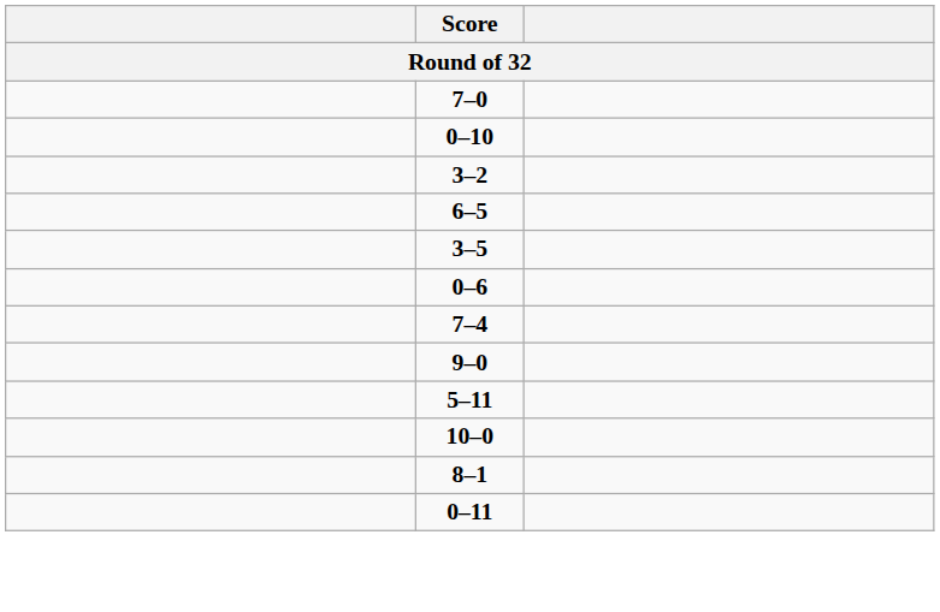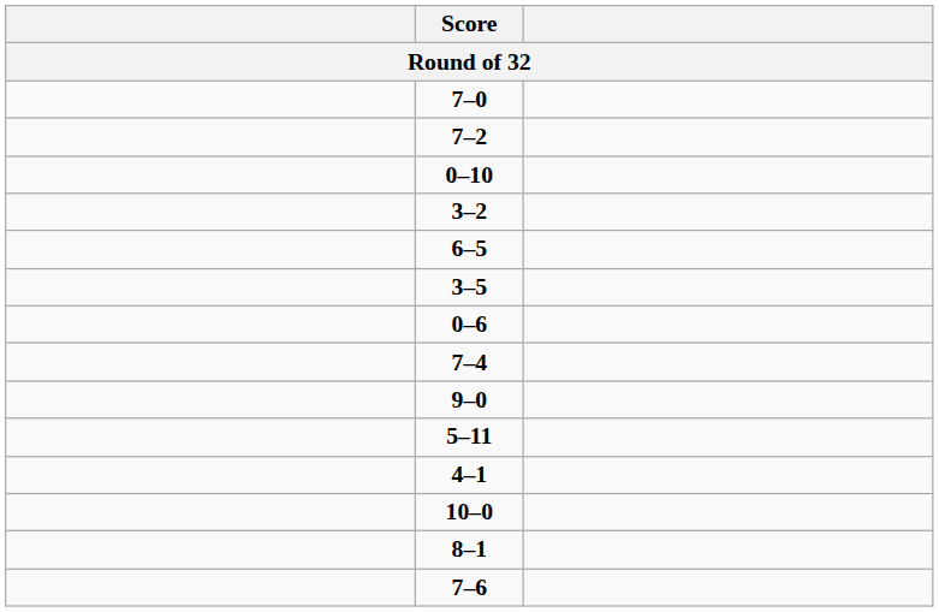 <table class="wikitable" style="text-align: left;">
 <tr>
 <th align="right" width="270"></th>
 <th width="65">Score</th>
 <th align="left" width="270"></th>
 </tr>
 <tr>
 <th colspan="3">Round of 32</th>
 </tr>
 <tr>
 <td><strong></strong></td>
 <td align=center><strong>7–0</strong></td>
+<td></td>
+</tr>
+<tr>
+<td><strong></strong></td>
+<td align=center><strong>7–2</strong></td>
 <td></td>
 </tr>
 <tr>
 <td></td>
 <td align=center><strong>0–10</strong></td>
 <td><strong></strong></td>
 </tr>
 <tr>
 <td><strong></strong></td>
 <td align=center><strong>3–2</strong></td>
 <td></td>
 </tr>
 <tr>
 <td><strong></strong></td>
 <td align=center><strong>6–5</strong></td>
 <td></td>
 </tr>
 <tr>
 <td></td>
 <td align=center><strong>3–5</strong></td>
 <td><strong></strong></td>
 </tr>
 <tr>
 <td></td>
 <td align=center><strong>0–6</strong></td>
 <td><strong></strong></td>
 </tr>
 <tr>
 <td><strong></strong></td>
 <td align=center><strong>7–4</strong></td>
 <td></td>
 </tr>
 <tr>
 <td><strong></strong></td>
 <td align=center><strong>9–0</strong></td>
 <td></td>
 </tr>
 <tr>
 <td></td>
 <td align=center><strong>5–11</strong></td>
 <td><strong></strong></td>
 </tr>
 <tr>
 <td><strong></strong></td>
+<td align=center><strong>4–1</strong></td>
+<td></td>
+</tr>
+<tr>
+<td><strong></strong></td>
 <td align=center><strong>10–0</strong></td>
 <td></td>
 </tr>
 <tr>
 <td><strong></strong></td>
 <td align=center><strong>8–1</strong></td>
 <td></td>
 </tr>
 <tr>
+<td><strong></strong></td>
+<td align=center><strong>7–6</strong></td>
 <td></td>
-<td align=center><strong>0–11</strong></td>
-<td><strong></strong></td>
 </tr>
 </table>
